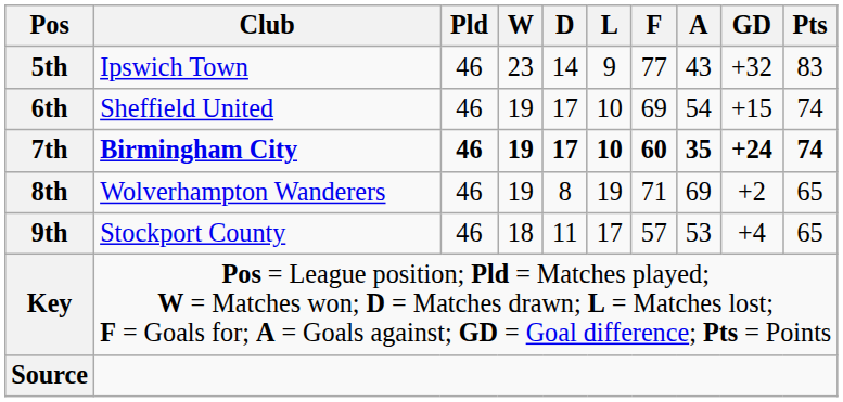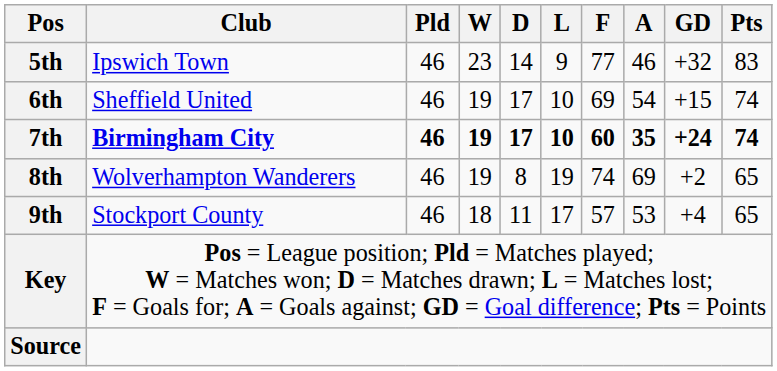 <table class="wikitable" style="text-align:center">
 <tr>
 <th scope="col">Pos</th>
 <th scope="col">Club</th>
 <th scope="col">Pld</th>
 <th scope="col">W</th>
 <th scope="col">D</th>
 <th scope="col">L</th>
 <th scope="col">F</th>
 <th scope="col">A</th>
 <th scope="col">GD</th>
 <th scope="col">Pts</th>
 </tr>
 <tr>
 <th scope="row">5th</th>
 <td align="left"><a href='#'>Ipswich Town</a></td>
 <td>46</td>
 <td>23</td>
 <td>14</td>
 <td>9</td>
 <td>77</td>
-<td>43</td>
+<td>46</td>
 <td>+32</td>
 <td>83</td>
 </tr>
 <tr>
 <th scope="row">6th</th>
 <td align="left"><a href='#'>Sheffield United</a></td>
 <td>46</td>
 <td>19</td>
 <td>17</td>
 <td>10</td>
 <td>69</td>
 <td>54</td>
 <td>+15</td>
 <td>74</td>
 </tr>
 <tr style="font-weight:bold">
 <th scope="row">7th</th>
 <td align="left"><a href='#'>Birmingham City</a></td>
 <td>46</td>
 <td>19</td>
 <td>17</td>
 <td>10</td>
 <td>60</td>
 <td>35</td>
 <td>+24</td>
 <td>74</td>
 </tr>
 <tr>
 <th scope="row">8th</th>
 <td align="left"><a href='#'>Wolverhampton Wanderers</a></td>
 <td>46</td>
 <td>19</td>
 <td>8</td>
 <td>19</td>
-<td>71</td>
+<td>74</td>
 <td>69</td>
 <td>+2</td>
 <td>65</td>
 </tr>
 <tr>
 <th scope="row">9th</th>
 <td align="left"><a href='#'>Stockport County</a></td>
 <td>46</td>
 <td>18</td>
 <td>11</td>
 <td>17</td>
 <td>57</td>
 <td>53</td>
 <td>+4</td>
 <td>65</td>
 </tr>
 <tr>
 <th scope="row">Key</th>
 <td colspan="9"><strong>Pos</strong> = League position; <strong>Pld</strong> = Matches played;<br><strong>W</strong> = Matches won; <strong>D</strong> = Matches drawn; <strong>L</strong> = Matches lost;<br><strong>F</strong> = Goals for; <strong>A</strong> = Goals against; <strong>GD</strong> = <a href='#'>Goal difference</a>; <strong>Pts</strong> = Points</td>
 </tr>
 <tr>
 <th scope="row">Source</th>
 <td colspan="9"></td>
 </tr>
 </table>
